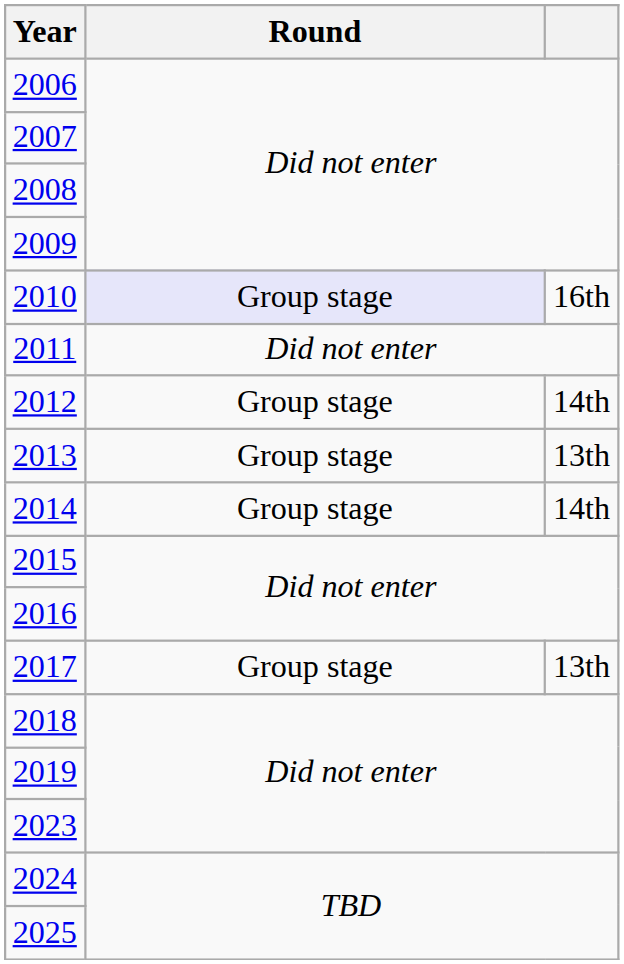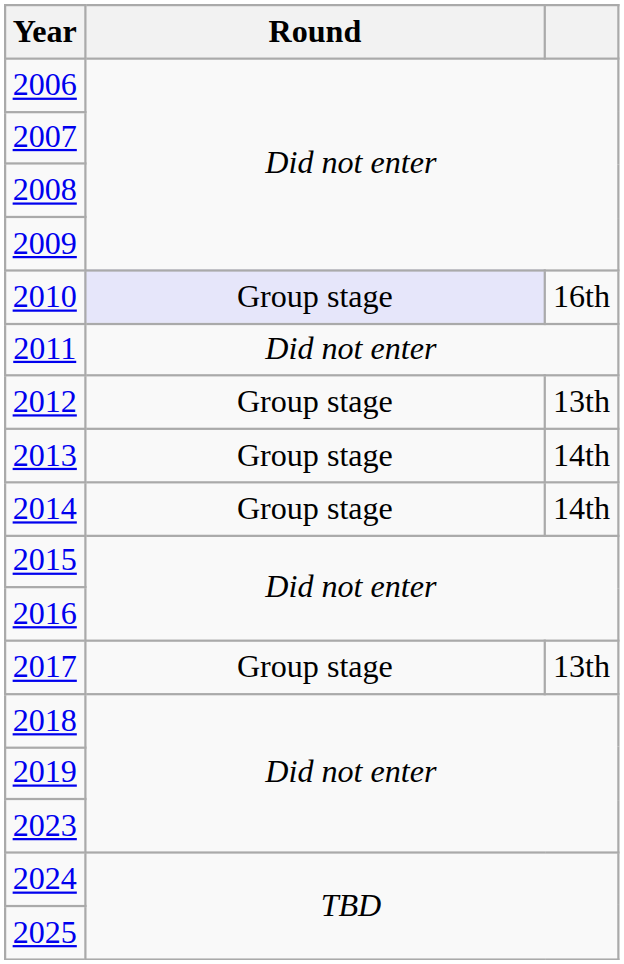 <table class="wikitable" style="text-align: center; font-size:90%">
 <tr>
 <th>Year</th>
 <th style="width:200px">Round</th>
 <th></th>
 </tr>
 <tr>
 <td><a href='#'>2006</a></td>
 <td colspan="2" rowspan="4"><em>Did not enter</em></td>
 </tr>
 <tr>
 <td><a href='#'>2007</a></td>
 </tr>
 <tr>
 <td><a href='#'>2008</a></td>
 </tr>
 <tr>
 <td><a href='#'>2009</a></td>
 </tr>
 <tr>
 <td><a href='#'>2010</a></td>
 <td style="background: lavender;">Group stage</td>
 <td>16th</td>
 </tr>
 <tr>
 <td><a href='#'>2011</a></td>
 <td colspan="2"><em>Did not enter</em></td>
 </tr>
 <tr>
 <td><a href='#'>2012</a></td>
 <td>Group stage</td>
-<td>14th</td>
+<td>13th</td>
 </tr>
 <tr>
 <td><a href='#'>2013</a></td>
 <td>Group stage</td>
-<td>13th</td>
+<td>14th</td>
 </tr>
 <tr>
 <td><a href='#'>2014</a></td>
 <td>Group stage</td>
 <td>14th</td>
 </tr>
 <tr>
 <td><a href='#'>2015</a></td>
 <td colspan="2" rowspan="2"><em>Did not enter</em></td>
 </tr>
 <tr>
 <td><a href='#'>2016</a></td>
 </tr>
 <tr>
 <td><a href='#'>2017</a></td>
 <td>Group stage</td>
 <td>13th</td>
 </tr>
 <tr>
 <td><a href='#'>2018</a></td>
 <td colspan="2" rowspan="3"><em>Did not enter</em></td>
 </tr>
 <tr>
 <td><a href='#'>2019</a></td>
 </tr>
 <tr>
 <td><a href='#'>2023</a></td>
 </tr>
 <tr>
 <td><a href='#'>2024</a></td>
 <td colspan="2" rowspan="2"><em>TBD</em></td>
 </tr>
 <tr>
 <td><a href='#'>2025</a></td>
 </tr>
 </table>
